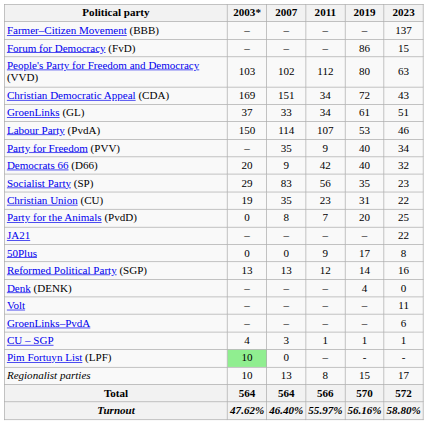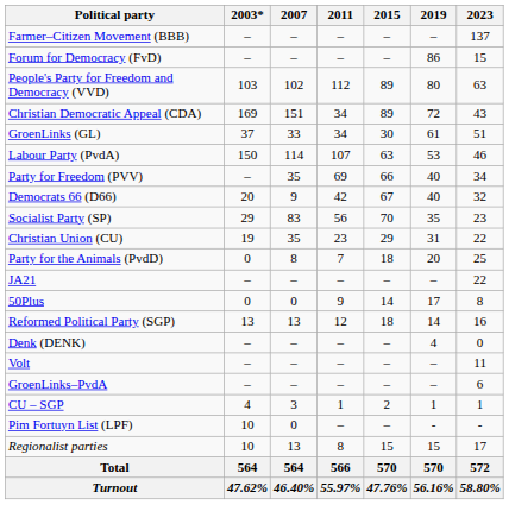 <table class="wikitable sortable" style="text-align:center;">
 <tr>
 <th>Political party</th>
 <th>2003*</th>
 <th>2007</th>
 <th>2011</th>
+<th>2015</th>
 <th>2019</th>
 <th>2023</th>
 </tr>
 <tr>
 <td style="text-align:left;"><a href='#'>Farmer–Citizen Movement</a> (BBB)</td>
+<td>–</td>
 <td>–</td>
 <td>–</td>
 <td>–</td>
 <td>–</td>
 <td>137</td>
 </tr>
 <tr>
 <td style="text-align:left;"><a href='#'>Forum for Democracy</a> (FvD)</td>
 <td>–</td>
 <td>–</td>
 <td>–</td>
+<td>–</td>
 <td>86</td>
 <td>15</td>
 </tr>
 <tr>
 <td style="text-align:left;"><a href='#'>People's Party for Freedom and Democracy</a> (VVD)</td>
 <td>103</td>
 <td>102</td>
 <td>112</td>
+<td>89</td>
 <td>80</td>
 <td>63</td>
 </tr>
 <tr>
 <td style="text-align:left;"><a href='#'>Christian Democratic Appeal</a> (CDA)</td>
 <td>169</td>
 <td>151</td>
 <td>34</td>
+<td>89</td>
 <td>72</td>
 <td>43</td>
 </tr>
 <tr>
 <td style="text-align:left;"><a href='#'>GroenLinks</a> (GL)</td>
 <td>37</td>
 <td>33</td>
 <td>34</td>
+<td>30</td>
 <td>61</td>
 <td>51</td>
 </tr>
 <tr>
 <td style="text-align:left;"><a href='#'>Labour Party</a> (PvdA)</td>
 <td>150</td>
 <td>114</td>
 <td>107</td>
+<td>63</td>
 <td>53</td>
 <td>46</td>
 </tr>
 <tr>
 <td style="text-align:left;"><a href='#'>Party for Freedom</a> (PVV)</td>
 <td>–</td>
 <td>35</td>
-<td>9</td>
+<td>69</td>
+<td>66</td>
 <td>40</td>
 <td>34</td>
 </tr>
 <tr>
 <td style="text-align:left;"><a href='#'>Democrats 66</a> (D66)</td>
 <td>20</td>
 <td>9</td>
 <td>42</td>
+<td>67</td>
 <td>40</td>
 <td>32</td>
 </tr>
 <tr>
 <td style="text-align:left;"><a href='#'>Socialist Party</a> (SP)</td>
 <td>29</td>
 <td>83</td>
 <td>56</td>
+<td>70</td>
 <td>35</td>
 <td>23</td>
 </tr>
 <tr>
 <td style="text-align:left;"><a href='#'>Christian Union</a> (CU)</td>
 <td>19</td>
 <td>35</td>
 <td>23</td>
+<td>29</td>
 <td>31</td>
 <td>22</td>
 </tr>
 <tr>
 <td style="text-align:left;"><a href='#'>Party for the Animals</a> (PvdD)</td>
 <td>0</td>
 <td>8</td>
 <td>7</td>
+<td>18</td>
 <td>20</td>
 <td>25</td>
 </tr>
 <tr>
 <td style="text-align:left;"><a href='#'>JA21</a></td>
+<td>–</td>
 <td>–</td>
 <td>–</td>
 <td>–</td>
 <td>–</td>
 <td>22</td>
 </tr>
 <tr>
 <td style="text-align:left;"><a href='#'>50Plus</a></td>
 <td>0</td>
 <td>0</td>
 <td>9</td>
+<td>14</td>
 <td>17</td>
 <td>8</td>
 </tr>
 <tr>
 <td style="text-align:left;"><a href='#'>Reformed Political Party</a> (SGP)</td>
 <td>13</td>
 <td>13</td>
 <td>12</td>
+<td>18</td>
 <td>14</td>
 <td>16</td>
 </tr>
 <tr>
 <td style="text-align:left;"><a href='#'>Denk</a> (DENK)</td>
+<td>–</td>
 <td>–</td>
 <td>–</td>
 <td>–</td>
 <td>4</td>
 <td>0</td>
 </tr>
 <tr>
 <td style="text-align:left;"><a href='#'>Volt</a></td>
 <td>–</td>
 <td>–</td>
 <td>–</td>
 <td>–</td>
+<td>–</td>
 <td>11</td>
 </tr>
 <tr>
 <td style="text-align:left;"><a href='#'>GroenLinks–PvdA</a></td>
+<td>–</td>
 <td>–</td>
 <td>–</td>
 <td>–</td>
 <td>–</td>
 <td>6</td>
 </tr>
 <tr>
 <td style="text-align:left;"><a href='#'>CU – SGP</a></td>
 <td>4</td>
 <td>3</td>
 <td>1</td>
+<td>2</td>
 <td>1</td>
 <td>1</td>
 </tr>
 <tr>
 <td style="text-align:left;"><a href='#'>Pim Fortuyn List</a> (LPF)</td>
-<td style="background: lightgreen;">10</td>
+<td>10</td>
 <td>0</td>
+<td>–</td>
 <td>–</td>
 <td>-</td>
 <td>-</td>
 </tr>
 <tr>
 <td style="text-align:left;"><em>Regionalist parties</em></td>
 <td>10</td>
 <td>13</td>
 <td>8</td>
 <td>15</td>
+<td>15</td>
 <td>17</td>
 </tr>
 <tr>
 <th>Total</th>
 <th>564</th>
 <th>564</th>
 <th>566</th>
 <th>570</th>
+<th>570</th>
 <th>572</th>
 </tr>
 <tr>
 <th><em>Turnout</em></th>
 <th><em>47.62%</em></th>
 <th><em>46.40%</em></th>
 <th><em>55.97%</em></th>
+<th><em>47.76%</em></th>
 <th><em>56.16%</em></th>
 <th><em>58.80%</em></th>
 </tr>
 </table>
